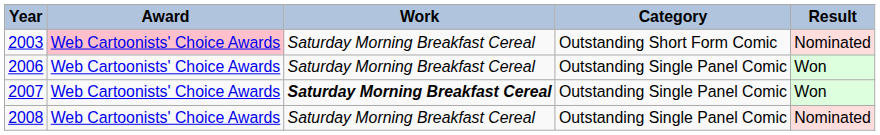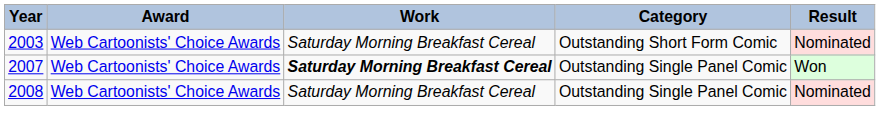 <table class="wikitable">
 <tr style="text-align:center;">
 <th style="background:#B0C4DE;">Year</th>
 <th style="background:#B0C4DE;">Award</th>
 <th style="background:#B0C4DE;">Work</th>
 <th style="background:#B0C4DE;">Category</th>
 <th style="background:#B0C4DE;">Result</th>
 </tr>
 <tr>
 <td><a href='#'>2003</a></td>
-<td style="background: pink;"><a href='#'>Web Cartoonists' Choice Awards</a></td>
+<td><a href='#'>Web Cartoonists' Choice Awards</a></td>
 <td><em>Saturday Morning Breakfast Cereal</em></td>
 <td>Outstanding Short Form Comic</td>
 <td style="background:#fdd;">Nominated</td>
-</tr>
-<tr>
-<td><a href='#'>2006</a></td>
-<td><a href='#'>Web Cartoonists' Choice Awards</a></td>
-<td><em>Saturday Morning Breakfast Cereal</em></td>
-<td>Outstanding Single Panel Comic</td>
-<td style="background:#dfd;">Won</td>
 </tr>
 <tr>
 <td><a href='#'>2007</a></td>
 <td><a href='#'>Web Cartoonists' Choice Awards</a></td>
 <td><strong><em>Saturday Morning Breakfast Cereal</em></strong></td>
 <td>Outstanding Single Panel Comic</td>
 <td style="background:#dfd;">Won</td>
 </tr>
 <tr>
 <td><a href='#'>2008</a></td>
 <td><a href='#'>Web Cartoonists' Choice Awards</a></td>
 <td><em>Saturday Morning Breakfast Cereal</em></td>
 <td>Outstanding Single Panel Comic</td>
 <td style="background:#fdd;">Nominated</td>
 </tr>
 </table>
